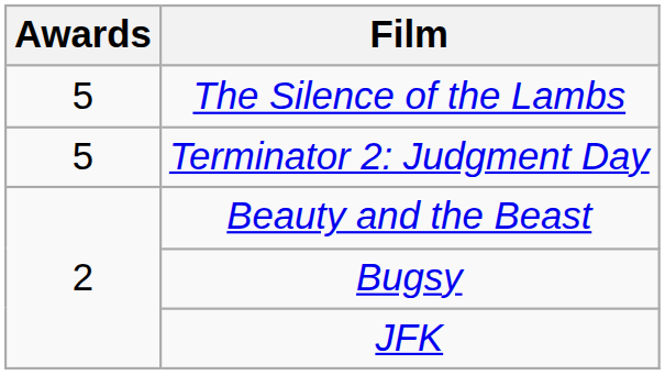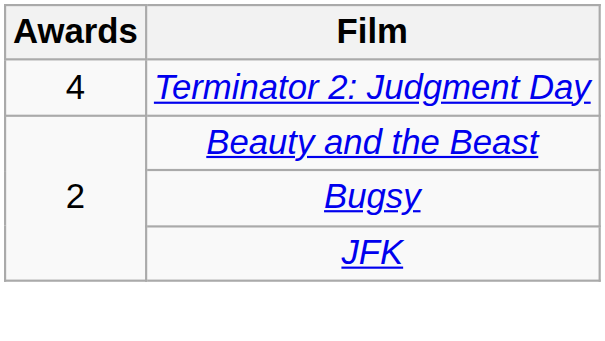 <table class="wikitable" style="text-align: center;">
 <tr>
 <th scope="col" width="55">Awards</th>
 <th scope="col" align="center">Film</th>
 </tr>
 <tr>
-<td style="text-align: center;">5</td>
-<td><em><a href='#'>The Silence of the Lambs</a></em></td>
-</tr>
-<tr>
-<td style="text-align: center;">5</td>
+<td style="text-align: center;">4</td>
 <td><em><a href='#'>Terminator 2: Judgment Day</a></em></td>
 </tr>
 <tr>
 <td rowspan=3 style="text-align:center">2</td>
 <td><em><a href='#'>Beauty and the Beast</a></em></td>
 </tr>
 <tr>
 <td><em><a href='#'>Bugsy</a></em></td>
 </tr>
 <tr>
 <td><em><a href='#'>JFK</a></em></td>
 </tr>
 </table>
